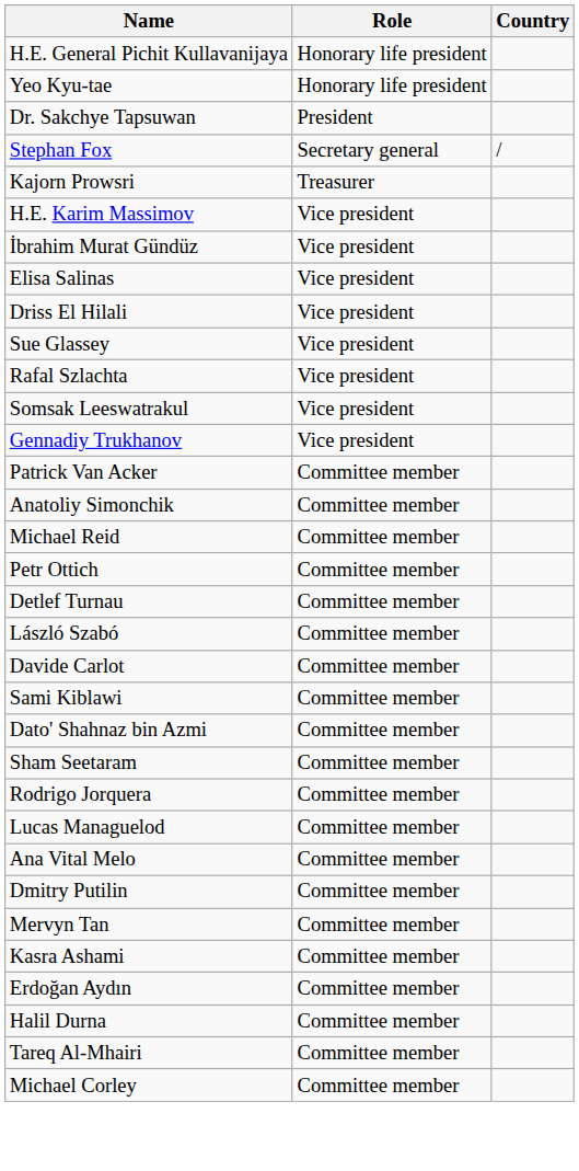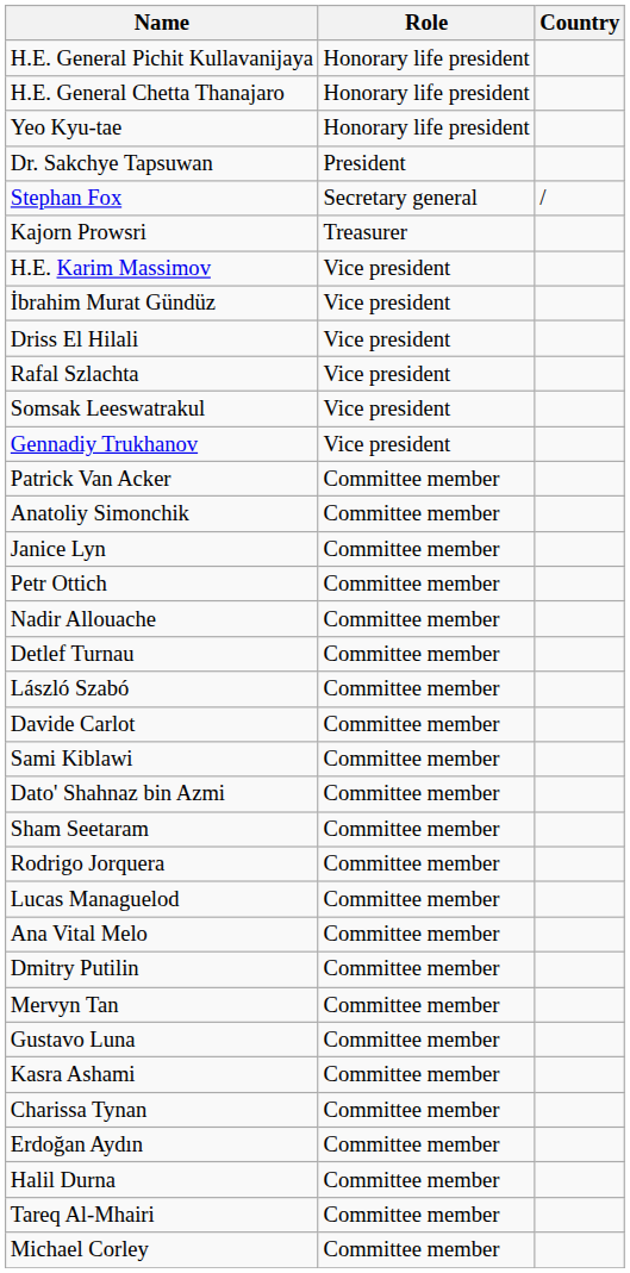 <table class="wikitable sortable">
 <tr>
 <th>Name</th>
 <th>Role</th>
 <th>Country</th>
 </tr>
 <tr>
 <td>H.E. General Pichit Kullavanijaya</td>
+<td>Honorary life president</td>
+<td></td>
+</tr>
+<tr>
+<td>H.E. General Chetta Thanajaro</td>
 <td>Honorary life president</td>
 <td></td>
 </tr>
 <tr>
 <td>Yeo Kyu-tae</td>
 <td>Honorary life president</td>
 <td></td>
 </tr>
 <tr>
 <td>Dr. Sakchye Tapsuwan</td>
 <td>President</td>
 <td></td>
 </tr>
 <tr>
 <td><a href='#'>Stephan Fox</a></td>
 <td>Secretary general</td>
 <td> / </td>
 </tr>
 <tr>
 <td>Kajorn Prowsri</td>
 <td>Treasurer</td>
 <td></td>
 </tr>
 <tr>
 <td>H.E. <a href='#'>Karim Massimov</a></td>
 <td>Vice president</td>
 <td></td>
 </tr>
 <tr>
 <td>İbrahim Murat Gündüz</td>
 <td>Vice president</td>
 <td></td>
 </tr>
 <tr>
-<td>Elisa Salinas</td>
-<td>Vice president</td>
-<td></td>
-</tr>
-<tr>
 <td>Driss El Hilali</td>
-<td>Vice president</td>
-<td></td>
-</tr>
-<tr>
-<td>Sue Glassey</td>
 <td>Vice president</td>
 <td></td>
 </tr>
 <tr>
 <td>Rafal Szlachta</td>
 <td>Vice president</td>
 <td></td>
 </tr>
 <tr>
 <td>Somsak Leeswatrakul</td>
 <td>Vice president</td>
 <td></td>
 </tr>
 <tr>
 <td><a href='#'>Gennadiy Trukhanov</a></td>
 <td>Vice president</td>
 <td></td>
 </tr>
 <tr>
 <td>Patrick Van Acker</td>
 <td>Committee member</td>
 <td></td>
 </tr>
 <tr>
 <td>Anatoliy Simonchik</td>
 <td>Committee member</td>
 <td></td>
 </tr>
 <tr>
-<td>Michael Reid</td>
+<td>Janice Lyn</td>
 <td>Committee member</td>
 <td></td>
 </tr>
 <tr>
 <td>Petr Ottich</td>
+<td>Committee member</td>
+<td></td>
+</tr>
+<tr>
+<td>Nadir Allouache</td>
 <td>Committee member</td>
 <td></td>
 </tr>
 <tr>
 <td>Detlef Turnau</td>
 <td>Committee member</td>
 <td></td>
 </tr>
 <tr>
 <td>László Szabó</td>
 <td>Committee member</td>
 <td></td>
 </tr>
 <tr>
 <td>Davide Carlot</td>
 <td>Committee member</td>
 <td></td>
 </tr>
 <tr>
 <td>Sami Kiblawi</td>
 <td>Committee member</td>
 <td></td>
 </tr>
 <tr>
 <td>Dato' Shahnaz bin Azmi</td>
 <td>Committee member</td>
 <td></td>
 </tr>
 <tr>
 <td>Sham Seetaram</td>
 <td>Committee member</td>
 <td></td>
 </tr>
 <tr>
 <td>Rodrigo Jorquera</td>
 <td>Committee member</td>
 <td></td>
 </tr>
 <tr>
 <td>Lucas Managuelod</td>
 <td>Committee member</td>
 <td></td>
 </tr>
 <tr>
 <td>Ana Vital Melo</td>
 <td>Committee member</td>
 <td></td>
 </tr>
 <tr>
 <td>Dmitry Putilin</td>
 <td>Committee member</td>
 <td></td>
 </tr>
 <tr>
 <td>Mervyn Tan</td>
 <td>Committee member</td>
 <td></td>
 </tr>
 <tr>
+<td>Gustavo Luna</td>
+<td>Committee member</td>
+<td></td>
+</tr>
+<tr>
 <td>Kasra Ashami</td>
+<td>Committee member</td>
+<td></td>
+</tr>
+<tr>
+<td>Charissa Tynan</td>
 <td>Committee member</td>
 <td></td>
 </tr>
 <tr>
 <td>Erdoğan Aydın</td>
 <td>Committee member</td>
 <td></td>
 </tr>
 <tr>
 <td>Halil Durna</td>
 <td>Committee member</td>
 <td></td>
 </tr>
 <tr>
 <td>Tareq Al-Mhairi</td>
 <td>Committee member</td>
 <td></td>
 </tr>
 <tr>
 <td>Michael Corley</td>
 <td>Committee member</td>
 <td></td>
 </tr>
 </table>
